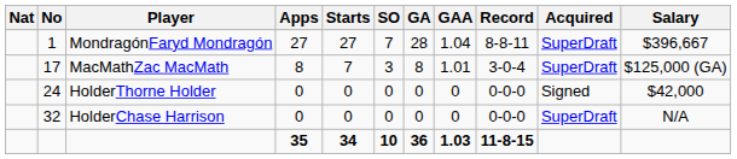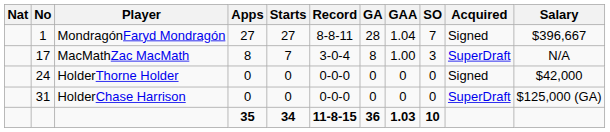 <table | class="wikitable sortable">
 <tr>
 <th>Nat</th>
 <th>No</th>
 <th>Player</th>
 <th>Apps</th>
 <th>Starts</th>
-<th>SO</th>
+<th>Record</th>
 <th>GA</th>
 <th>GAA</th>
-<th>Record</th>
+<th>SO</th>
 <th>Acquired</th>
 <th>Salary</th>
 </tr>
 <tr align=center>
 <td></td>
 <td>1</td>
 <td align=left><span>Mondragón</span><a href='#'>Faryd Mondragón</a></td>
 <td>27</td>
 <td>27</td>
-<td>7</td>
+<td>8-8-11</td>
 <td>28</td>
 <td>1.04</td>
-<td>8-8-11</td>
-<td align=left><a href='#'>SuperDraft</a></td>
+<td>7</td>
+<td align=left>Signed</td>
 <td>$396,667</td>
 </tr>
 <tr align=center>
 <td></td>
 <td>17</td>
 <td align=left><span>MacMath</span><a href='#'>Zac MacMath</a></td>
 <td>8</td>
 <td>7</td>
+<td>3-0-4</td>
+<td>8</td>
+<td>1.00</td>
 <td>3</td>
-<td>8</td>
-<td>1.01</td>
-<td>3-0-4</td>
 <td align=left><a href='#'>SuperDraft</a></td>
-<td>$125,000 (GA)</td>
+<td>N/A</td>
 </tr>
 <tr align=center>
 <td></td>
 <td>24</td>
 <td align=left><span>Holder</span><a href='#'>Thorne Holder</a></td>
 <td>0</td>
 <td>0</td>
+<td>0-0-0</td>
 <td>0</td>
 <td>0</td>
 <td>0</td>
-<td>0-0-0</td>
 <td align=left>Signed</td>
 <td>$42,000</td>
 </tr>
 <tr align=center>
 <td></td>
-<td>32</td>
+<td>31</td>
 <td align=left><span>Holder</span><a href='#'>Chase Harrison</a></td>
 <td>0</td>
 <td>0</td>
+<td>0-0-0</td>
 <td>0</td>
 <td>0</td>
 <td>0</td>
-<td>0-0-0</td>
 <td align=left><a href='#'>SuperDraft</a></td>
-<td>N/A</td>
+<td>$125,000 (GA)</td>
 </tr>
 <tr style="text-align:center;" class="sortbottom">
 <td></td>
 <td></td>
 <td></td>
 <td><strong>35</strong></td>
 <td><strong>34</strong></td>
-<td><strong>10</strong></td>
+<td><strong>11-8-15</strong></td>
 <td><strong>36</strong></td>
 <td><strong>1.03</strong></td>
-<td><strong>11-8-15</strong></td>
+<td><strong>10</strong></td>
 <td></td>
 <td></td>
 </tr>
 </table>
